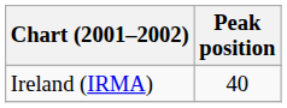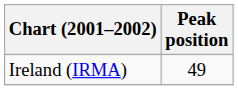 <table class="wikitable sortable">
 <tr>
 <th>Chart (2001–2002)</th>
 <th>Peak<br>position</th>
 </tr>
 <tr>
 </tr>
 <tr>
 <td>Ireland (<a href='#'>IRMA</a>)</td>
-<td align="center">40</td>
+<td align="center">49</td>
 </tr>
 <tr>
 </tr>
 <tr>
 </tr>
 <tr>
 </tr>
 <tr>
 </tr>
 <tr>
 </tr>
 <tr>
 </tr>
 <tr>
 </tr>
 </table>
